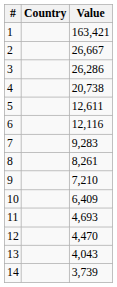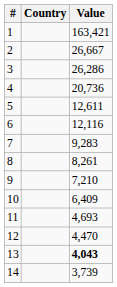 <table class="wikitable sortable plainrowheads" ;">
 <tr>
 <th scope="col">#</th>
 <th scope="col">Country</th>
 <th scope="col">Value</th>
 </tr>
 <tr>
 <td>1</td>
 <td></td>
 <td>163,421</td>
 </tr>
 <tr>
 <td>2</td>
 <td></td>
 <td>26,667</td>
 </tr>
 <tr>
 <td>3</td>
 <td></td>
 <td>26,286</td>
 </tr>
 <tr>
 <td>4</td>
 <td></td>
-<td>20,738</td>
+<td>20,736</td>
 </tr>
 <tr>
 <td>5</td>
 <td></td>
 <td>12,611</td>
 </tr>
 <tr>
 <td>6</td>
 <td></td>
 <td>12,116</td>
 </tr>
 <tr>
 <td>7</td>
 <td></td>
 <td>9,283</td>
 </tr>
 <tr>
 <td>8</td>
 <td></td>
 <td>8,261</td>
 </tr>
 <tr>
 <td>9</td>
 <td></td>
 <td>7,210</td>
 </tr>
 <tr>
 <td>10</td>
 <td></td>
 <td>6,409</td>
 </tr>
 <tr>
 <td>11</td>
 <td></td>
 <td>4,693</td>
 </tr>
 <tr>
 <td>12</td>
 <td></td>
 <td>4,470</td>
 </tr>
 <tr>
 <td>13</td>
 <td></td>
-<td>4,043</td>
+<td><strong>4,043</strong></td>
 </tr>
 <tr>
 <td>14</td>
 <td></td>
 <td>3,739</td>
 </tr>
 </table>
